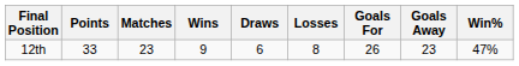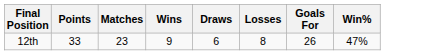 <table class="wikitable" style="font-size: 95%; text-align: center;">
 <tr>
 <th width=60>Final Position</th>
 <th width=60>Points</th>
 <th width=60>Matches</th>
 <th width=60>Wins</th>
 <th width=60>Draws</th>
 <th width=60>Losses</th>
 <th width=60>Goals For</th>
-<th width=60>Goals Away</th>
 <th width=60>Win%</th>
 </tr>
 <tr>
 <td>12th</td>
 <td>33</td>
 <td>23</td>
 <td>9</td>
 <td>6</td>
 <td>8</td>
 <td>26</td>
-<td>23</td>
 <td>47%</td>
 </tr>
 </table>
